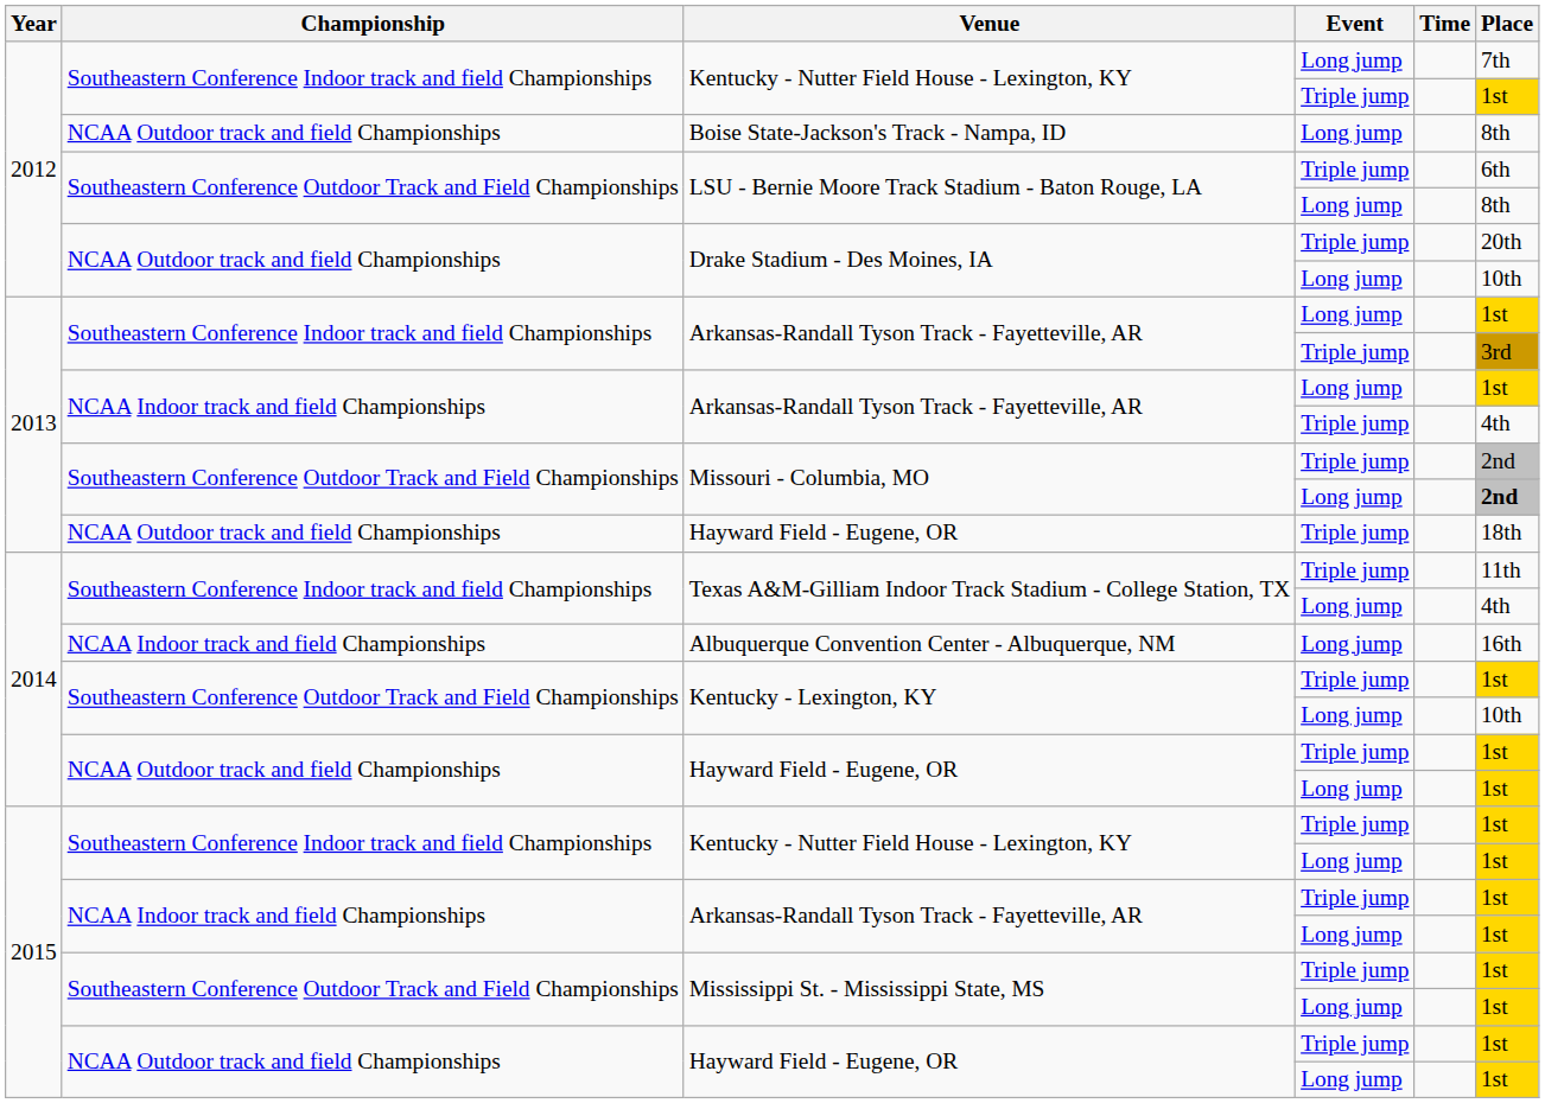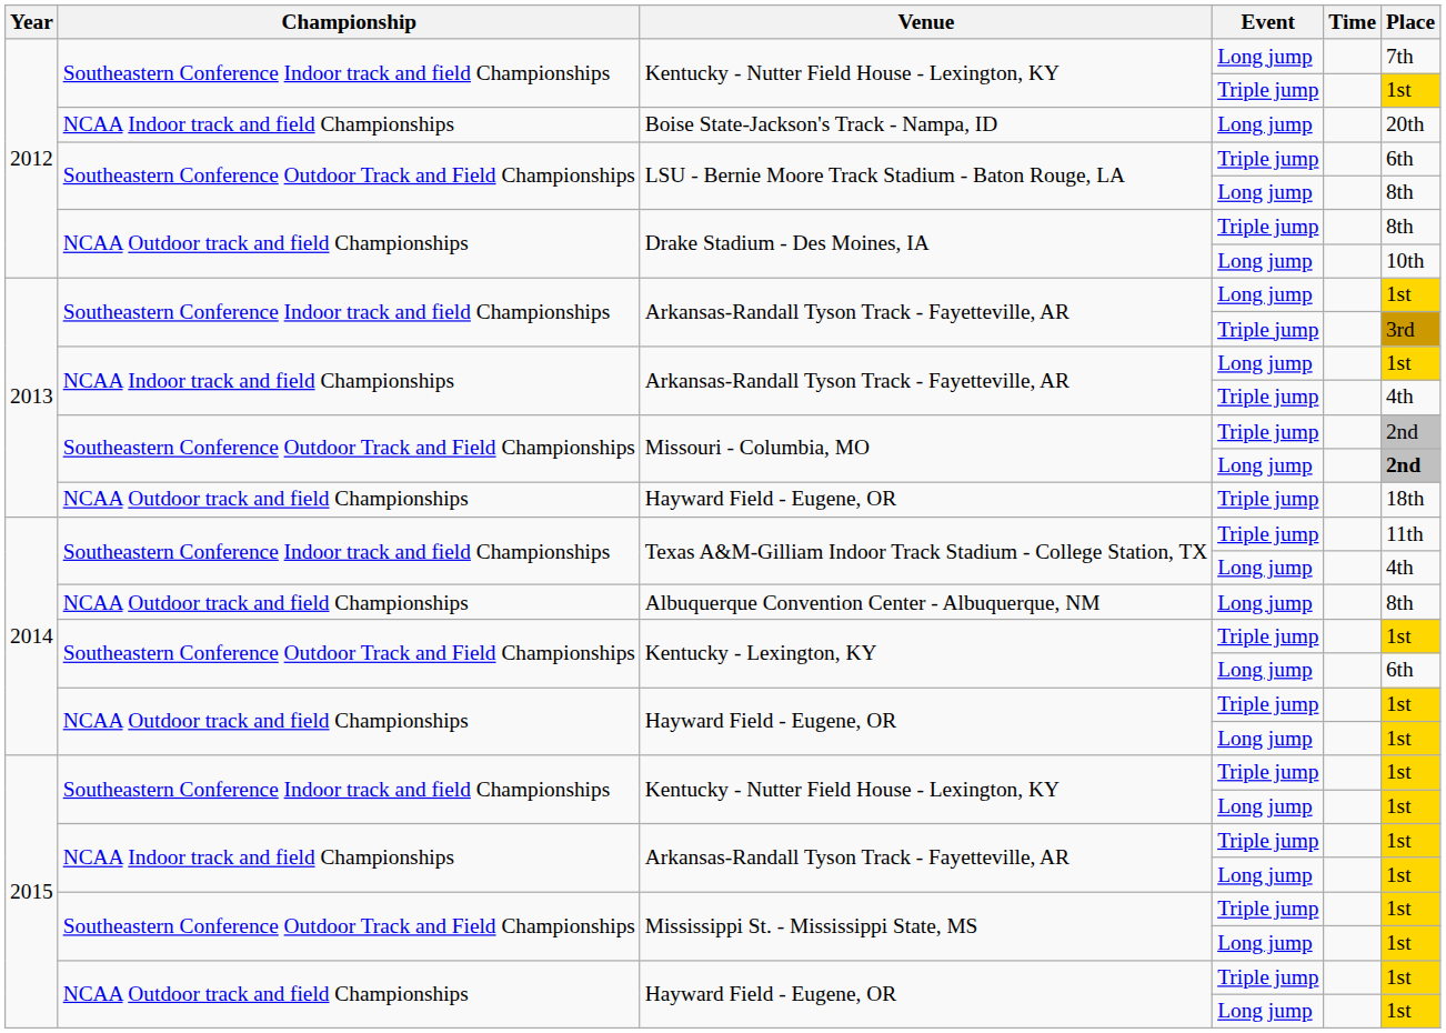 <table class="wikitable sortable">
 <tr>
 <th>Year</th>
 <th>Championship</th>
 <th>Venue</th>
 <th>Event</th>
 <th>Time</th>
 <th>Place</th>
 </tr>
 <tr>
 <td Rowspan=7>2012</td>
 <td Rowspan=2><a href='#'>Southeastern Conference</a> <a href='#'>Indoor track and field</a> Championships</td>
 <td Rowspan=2>Kentucky - Nutter Field House - Lexington, KY</td>
 <td><a href='#'>Long jump</a></td>
 <td></td>
 <td>7th</td>
 </tr>
 <tr>
 <td><a href='#'>Triple jump</a></td>
 <td></td>
 <td style="background:gold;">1st</td>
 </tr>
 <tr>
-<td><a href='#'>NCAA</a> <a href='#'>Outdoor track and field</a> Championships</td>
+<td><a href='#'>NCAA</a> <a href='#'>Indoor track and field</a> Championships</td>
 <td>Boise State-Jackson's Track - Nampa, ID</td>
 <td><a href='#'>Long jump</a></td>
 <td></td>
-<td>8th</td>
+<td>20th</td>
 </tr>
 <tr>
 <td Rowspan=2><a href='#'>Southeastern Conference</a> <a href='#'>Outdoor Track and Field</a> Championships</td>
 <td Rowspan=2>LSU - Bernie Moore Track Stadium - Baton Rouge, LA</td>
 <td><a href='#'>Triple jump</a></td>
 <td></td>
 <td>6th</td>
 </tr>
 <tr>
 <td><a href='#'>Long jump</a></td>
 <td></td>
 <td>8th</td>
 </tr>
 <tr>
 <td Rowspan=2><a href='#'>NCAA</a> <a href='#'>Outdoor track and field</a> Championships</td>
 <td Rowspan=2>Drake Stadium - Des Moines, IA</td>
 <td><a href='#'>Triple jump</a></td>
 <td></td>
-<td>20th</td>
+<td>8th</td>
 </tr>
 <tr>
 <td><a href='#'>Long jump</a></td>
 <td></td>
 <td>10th</td>
 </tr>
 <tr>
 <td Rowspan=7>2013</td>
 <td Rowspan=2><a href='#'>Southeastern Conference</a> <a href='#'>Indoor track and field</a> Championships</td>
 <td Rowspan=2>Arkansas-Randall Tyson Track - Fayetteville, AR</td>
 <td><a href='#'>Long jump</a></td>
 <td></td>
 <td style="background:gold;">1st</td>
 </tr>
 <tr>
 <td><a href='#'>Triple jump</a></td>
 <td></td>
 <td style="background:#c90;">3rd</td>
 </tr>
 <tr>
 <td Rowspan=2><a href='#'>NCAA</a> <a href='#'>Indoor track and field</a> Championships</td>
 <td Rowspan=2>Arkansas-Randall Tyson Track - Fayetteville, AR</td>
 <td><a href='#'>Long jump</a></td>
 <td></td>
 <td style="background:gold;">1st</td>
 </tr>
 <tr>
 <td><a href='#'>Triple jump</a></td>
 <td></td>
 <td>4th</td>
 </tr>
 <tr>
 <td Rowspan=2><a href='#'>Southeastern Conference</a> <a href='#'>Outdoor Track and Field</a> Championships</td>
 <td Rowspan=2>Missouri - Columbia, MO</td>
 <td><a href='#'>Triple jump</a></td>
 <td></td>
 <td style="background:silver;">2nd</td>
 </tr>
 <tr>
 <td><a href='#'>Long jump</a></td>
 <td></td>
 <td style="background:silver;"><strong>2nd</strong></td>
 </tr>
 <tr>
 <td><a href='#'>NCAA</a> <a href='#'>Outdoor track and field</a> Championships</td>
 <td>Hayward Field - Eugene, OR</td>
 <td><a href='#'>Triple jump</a></td>
 <td></td>
 <td>18th</td>
 </tr>
 <tr>
 <td Rowspan=7>2014</td>
 <td Rowspan=2><a href='#'>Southeastern Conference</a> <a href='#'>Indoor track and field</a> Championships</td>
 <td Rowspan=2>Texas A&M-Gilliam Indoor Track Stadium - College Station, TX</td>
 <td><a href='#'>Triple jump</a></td>
 <td></td>
 <td>11th</td>
 </tr>
 <tr>
 <td><a href='#'>Long jump</a></td>
 <td></td>
 <td>4th</td>
 </tr>
 <tr>
-<td><a href='#'>NCAA</a> <a href='#'>Indoor track and field</a> Championships</td>
+<td><a href='#'>NCAA</a> <a href='#'>Outdoor track and field</a> Championships</td>
 <td>Albuquerque Convention Center - Albuquerque, NM</td>
 <td><a href='#'>Long jump</a></td>
 <td></td>
-<td>16th</td>
+<td>8th</td>
 </tr>
 <tr>
 <td Rowspan=2><a href='#'>Southeastern Conference</a> <a href='#'>Outdoor Track and Field</a> Championships</td>
 <td Rowspan=2>Kentucky - Lexington, KY</td>
 <td><a href='#'>Triple jump</a></td>
 <td></td>
 <td style="background:gold;">1st</td>
 </tr>
 <tr>
 <td><a href='#'>Long jump</a></td>
 <td></td>
-<td>10th</td>
+<td>6th</td>
 </tr>
 <tr>
 <td Rowspan=2><a href='#'>NCAA</a> <a href='#'>Outdoor track and field</a> Championships</td>
 <td Rowspan=2>Hayward Field - Eugene, OR</td>
 <td><a href='#'>Triple jump</a></td>
 <td></td>
 <td style="background:gold;">1st</td>
 </tr>
 <tr>
 <td><a href='#'>Long jump</a></td>
 <td></td>
 <td style="background:gold;">1st</td>
 </tr>
 <tr>
 <td Rowspan=8>2015</td>
 <td Rowspan=2><a href='#'>Southeastern Conference</a> <a href='#'>Indoor track and field</a> Championships</td>
 <td Rowspan=2>Kentucky - Nutter Field House - Lexington, KY</td>
 <td><a href='#'>Triple jump</a></td>
 <td></td>
 <td style="background:gold;">1st</td>
 </tr>
 <tr>
 <td><a href='#'>Long jump</a></td>
 <td></td>
 <td style="background:gold;">1st</td>
 </tr>
 <tr>
 <td Rowspan=2><a href='#'>NCAA</a> <a href='#'>Indoor track and field</a> Championships</td>
 <td Rowspan=2>Arkansas-Randall Tyson Track - Fayetteville, AR</td>
 <td><a href='#'>Triple jump</a></td>
 <td></td>
 <td style="background:gold;">1st</td>
 </tr>
 <tr>
 <td><a href='#'>Long jump</a></td>
 <td></td>
 <td style="background:gold;">1st</td>
 </tr>
 <tr>
 <td Rowspan=2><a href='#'>Southeastern Conference</a> <a href='#'>Outdoor Track and Field</a> Championships</td>
 <td Rowspan=2>Mississippi St. - Mississippi State, MS</td>
 <td><a href='#'>Triple jump</a></td>
 <td></td>
 <td style="background:gold;">1st</td>
 </tr>
 <tr>
 <td><a href='#'>Long jump</a></td>
 <td></td>
 <td style="background:gold;">1st</td>
 </tr>
 <tr>
 <td Rowspan=2><a href='#'>NCAA</a> <a href='#'>Outdoor track and field</a> Championships</td>
 <td Rowspan=2>Hayward Field - Eugene, OR</td>
 <td><a href='#'>Triple jump</a></td>
 <td></td>
 <td style="background:gold;">1st</td>
 </tr>
 <tr>
 <td><a href='#'>Long jump</a></td>
 <td></td>
 <td style="background:gold;">1st</td>
 </tr>
 </table>
